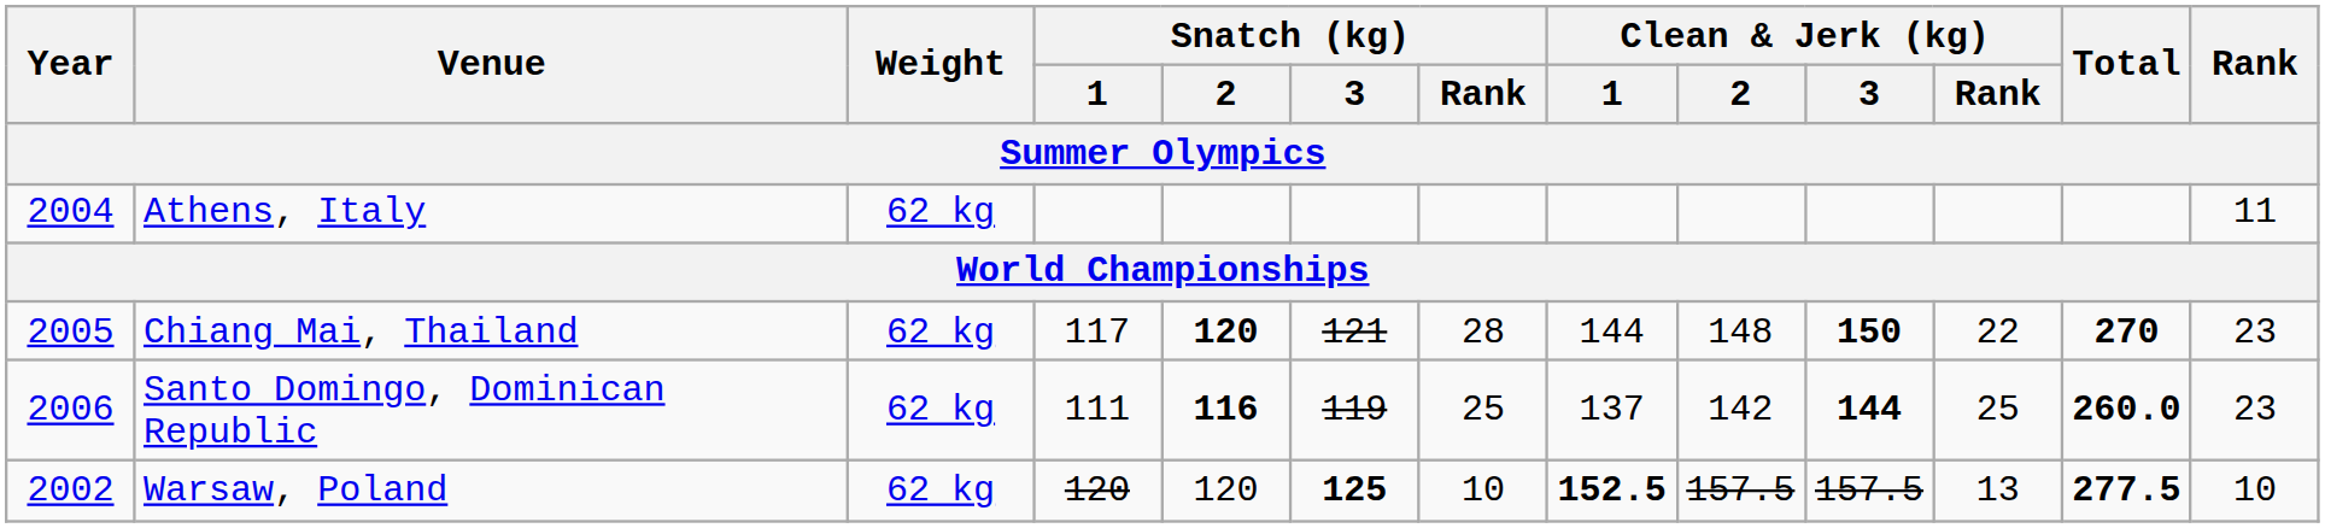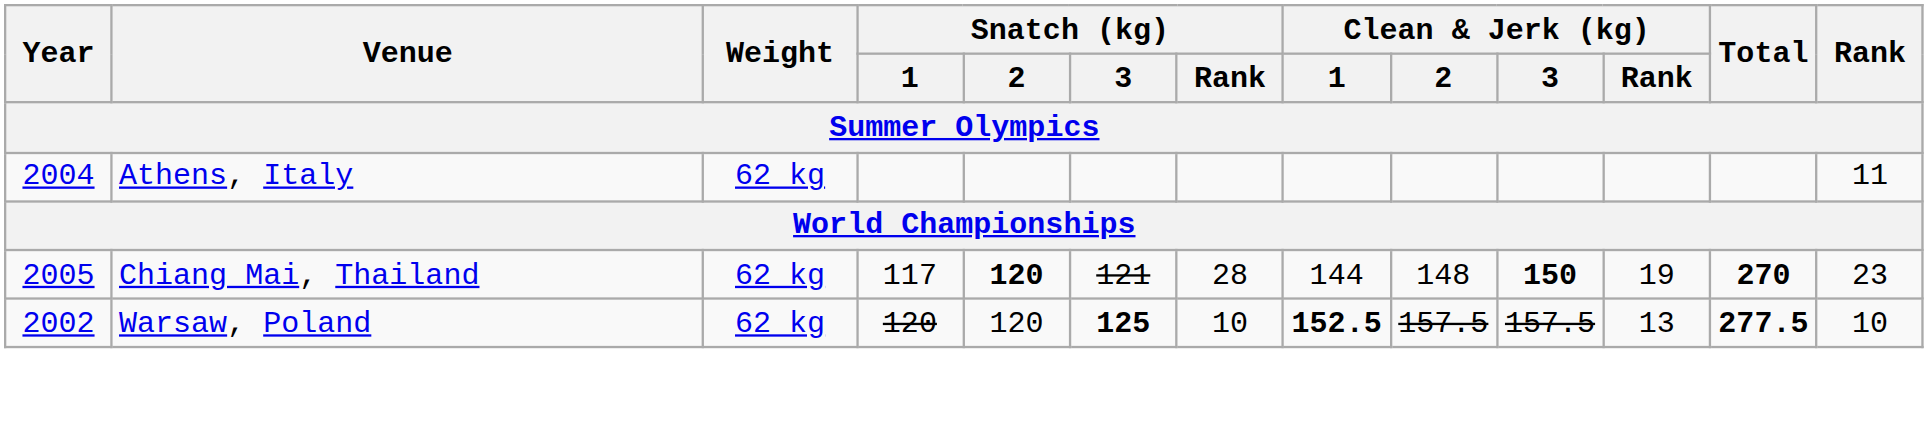 <table class = "wikitable" style="text-align:center;">
 <tr>
 <th rowspan=2 width=40>Year</th>
 <th rowspan=2 width=250>Venue</th>
 <th rowspan=2 width=60>Weight</th>
 <th colspan=4>Snatch (kg)</th>
 <th colspan=4>Clean & Jerk (kg)</th>
 <th rowspan=2 width=40>Total</th>
 <th rowspan=2 width=40>Rank</th>
 </tr>
 <tr>
 <th width=40>1</th>
 <th width=40>2</th>
 <th width=40>3</th>
 <th width=40>Rank</th>
 <th width=40>1</th>
 <th width=40>2</th>
 <th width=40>3</th>
 <th width=40>Rank</th>
 </tr>
 <tr>
 <th colspan=13><a href='#'>Summer Olympics</a></th>
 </tr>
 <tr>
 <td><a href='#'>2004</a></td>
 <td align=left> <a href='#'>Athens</a>, <a href='#'>Italy</a></td>
 <td><a href='#'>62 kg</a></td>
 <td></td>
 <td></td>
 <td></td>
 <td></td>
 <td></td>
 <td></td>
 <td></td>
 <td></td>
 <td></td>
 <td>11</td>
 </tr>
 <tr>
 <th colspan=13><a href='#'>World Championships</a></th>
 </tr>
 <tr>
 <td><a href='#'>2005</a></td>
 <td align=left> <a href='#'>Chiang Mai</a>, <a href='#'>Thailand</a></td>
 <td><a href='#'>62 kg</a></td>
 <td>117</td>
 <td><strong>120</strong></td>
 <td><s>121</s></td>
 <td>28</td>
 <td>144</td>
 <td>148</td>
 <td><strong>150</strong></td>
-<td>22</td>
+<td>19</td>
 <td><strong>270</strong></td>
-<td>23</td>
-</tr>
-<tr>
-<td><a href='#'>2006</a></td>
-<td align=left> <a href='#'>Santo Domingo</a>, <a href='#'>Dominican Republic</a></td>
-<td><a href='#'>62 kg</a></td>
-<td>111</td>
-<td><strong>116</strong></td>
-<td><s>119</s></td>
-<td>25</td>
-<td>137</td>
-<td>142</td>
-<td><strong>144</strong></td>
-<td>25</td>
-<td><strong>260.0</strong></td>
 <td>23</td>
 </tr>
 <tr>
 <td><a href='#'>2002</a></td>
 <td align=left> <a href='#'>Warsaw</a>, <a href='#'>Poland</a></td>
 <td><a href='#'>62 kg</a></td>
 <td><s>120</s></td>
 <td>120</td>
 <td><strong>125</strong></td>
 <td>10</td>
 <td><strong>152.5</strong></td>
 <td><s>157.5</s></td>
 <td><s>157.5</s></td>
 <td>13</td>
 <td><strong>277.5</strong></td>
 <td>10</td>
 </tr>
 </table>
